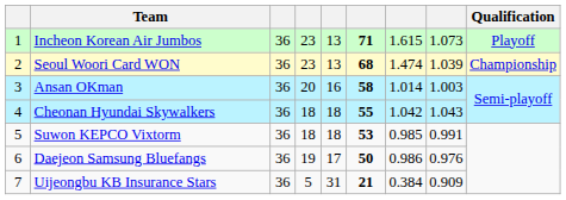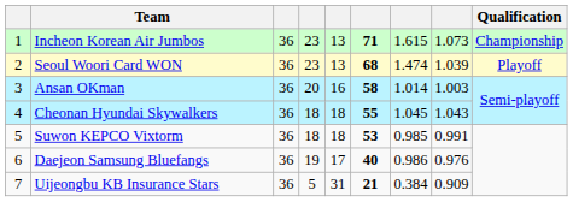 <table class="wikitable" style="text-align:center;">
 <tr>
 <th width=20></th>
 <th width=250>Team</th>
 <th width=20></th>
 <th width=20></th>
 <th width=20></th>
 <th width=35></th>
 <th width=35></th>
 <th width=35></th>
 <th width=50>Qualification</th>
 </tr>
 <tr bgcolor=#ccffcc>
 <td>1</td>
 <td align=left><a href='#'>Incheon Korean Air Jumbos</a></td>
 <td>36</td>
 <td>23</td>
 <td>13</td>
 <td><strong>71</strong></td>
 <td>1.615</td>
 <td>1.073</td>
-<td><a href='#'>Playoff</a></td>
+<td><a href='#'>Championship</a></td>
 </tr>
 <tr bgcolor=#fffccc>
 <td>2</td>
 <td align=left><a href='#'>Seoul Woori Card WON</a></td>
 <td>36</td>
 <td>23</td>
 <td>13</td>
 <td><strong>68</strong></td>
 <td>1.474</td>
 <td>1.039</td>
-<td><a href='#'>Championship</a></td>
+<td><a href='#'>Playoff</a></td>
 </tr>
 <tr bgcolor=#bbf3ff>
 <td>3</td>
 <td align=left><a href='#'>Ansan OKman</a></td>
 <td>36</td>
 <td>20</td>
 <td>16</td>
 <td><strong>58</strong></td>
 <td>1.014</td>
 <td>1.003</td>
 <td rowspan="2"><a href='#'>Semi-playoff</a></td>
 </tr>
 <tr bgcolor=#bbf3ff>
 <td>4</td>
 <td align=left><a href='#'>Cheonan Hyundai Skywalkers</a></td>
 <td>36</td>
 <td>18</td>
 <td>18</td>
 <td><strong>55</strong></td>
-<td>1.042</td>
+<td>1.045</td>
 <td>1.043</td>
 </tr>
 <tr>
 <td>5</td>
 <td align=left><a href='#'>Suwon KEPCO Vixtorm</a></td>
 <td>36</td>
 <td>18</td>
 <td>18</td>
 <td><strong>53</strong></td>
 <td>0.985</td>
 <td>0.991</td>
 </tr>
 <tr>
 <td>6</td>
 <td align=left><a href='#'>Daejeon Samsung Bluefangs</a></td>
 <td>36</td>
 <td>19</td>
 <td>17</td>
-<td><strong>50</strong></td>
+<td><strong>40</strong></td>
 <td>0.986</td>
 <td>0.976</td>
 </tr>
 <tr>
 <td>7</td>
 <td align=left><a href='#'>Uijeongbu KB Insurance Stars</a></td>
 <td>36</td>
 <td>5</td>
 <td>31</td>
 <td><strong>21</strong></td>
 <td>0.384</td>
 <td>0.909</td>
 </tr>
 </table>
